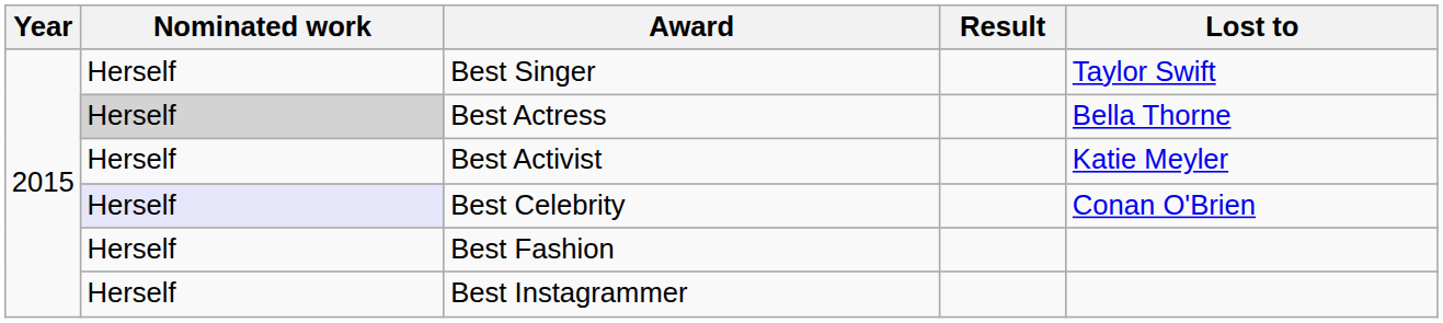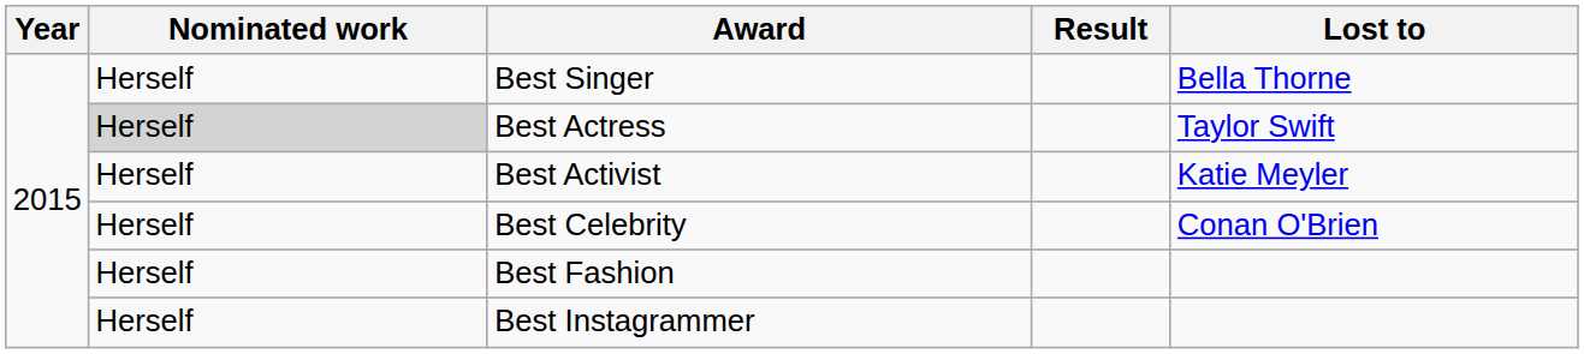 <table class="wikitable">
 <tr>
 <th>Year</th>
 <th width="200">Nominated work</th>
 <th width="275">Award</th>
 <th width="65">Result</th>
 <th width="205">Lost to</th>
 </tr>
 <tr>
 <td rowspan="6">2015</td>
 <td>Herself</td>
 <td>Best Singer</td>
 <td></td>
-<td><a href='#'>Taylor Swift</a></td>
+<td><a href='#'>Bella Thorne</a></td>
 </tr>
 <tr>
 <td style="background: lightgrey;">Herself</td>
 <td>Best Actress</td>
 <td></td>
-<td><a href='#'>Bella Thorne</a></td>
+<td><a href='#'>Taylor Swift</a></td>
 </tr>
 <tr>
 <td>Herself</td>
 <td>Best Activist</td>
 <td></td>
 <td><a href='#'>Katie Meyler</a></td>
 </tr>
 <tr>
-<td style="background: lavender;">Herself</td>
+<td>Herself</td>
 <td>Best Celebrity</td>
 <td></td>
 <td><a href='#'>Conan O'Brien</a></td>
 </tr>
 <tr>
 <td>Herself</td>
 <td>Best Fashion</td>
 <td></td>
 <td></td>
 </tr>
 <tr>
 <td>Herself</td>
 <td>Best Instagrammer</td>
 <td></td>
 <td></td>
 </tr>
 </table>
